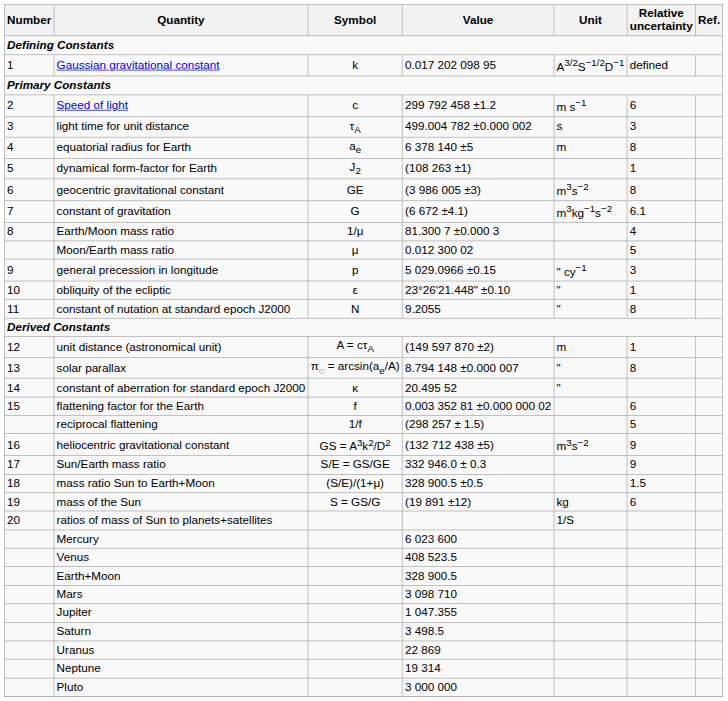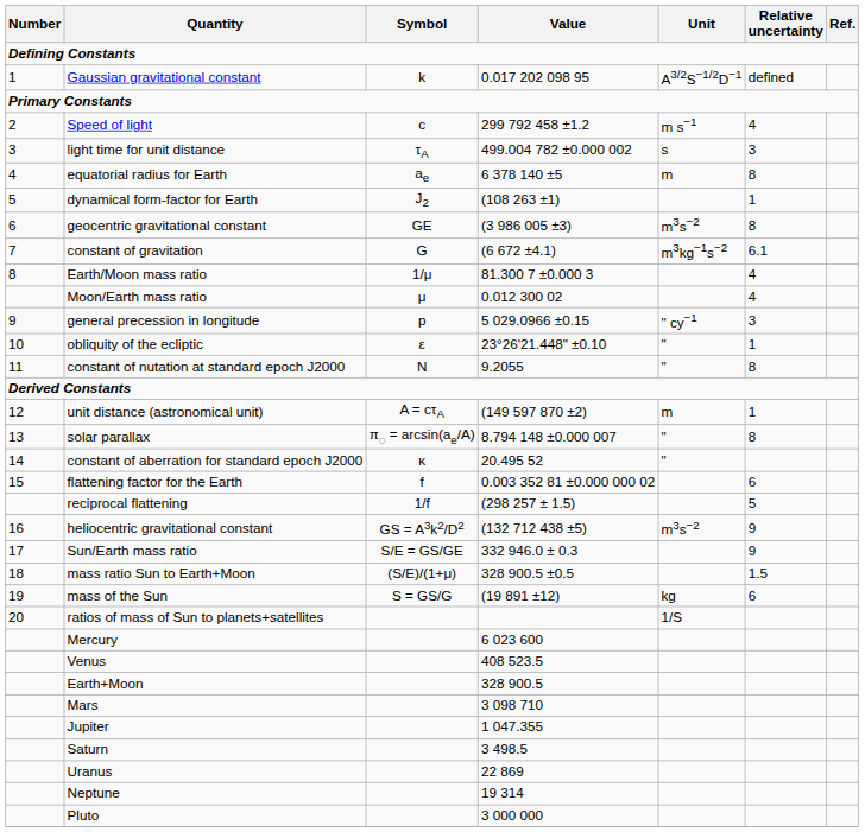 <table class="wikitable">
 <tr>
 <th>Number</th>
 <th>Quantity</th>
 <th>Symbol</th>
 <th>Value</th>
 <th>Unit</th>
 <th>Relative<br>uncertainty</th>
 <th>Ref.</th>
 </tr>
 <tr>
 <td colspan=7><strong><em>Defining Constants</em></strong></td>
 </tr>
 <tr>
 <td>1</td>
 <td><a href='#'>Gaussian gravitational constant</a></td>
 <td align=center>k</td>
 <td>0.017 202 098 95</td>
 <td>A<sup>3/2</sup>S<sup>−1/2</sup>D<sup>−1</sup></td>
 <td>defined</td>
 <td></td>
 </tr>
 <tr>
 <td colspan=7><strong><em>Primary Constants</em></strong></td>
 </tr>
 <tr>
 <td>2</td>
 <td><a href='#'>Speed of light</a></td>
 <td align=center>c</td>
 <td>299 792 458 ±1.2</td>
 <td>m s<sup>−1</sup></td>
-<td>6</td>
+<td>4</td>
 <td></td>
 </tr>
 <tr>
 <td>3</td>
 <td>light time for unit distance</td>
 <td align=center>τ<sub>A</sub></td>
 <td>499.004 782 ±0.000 002</td>
 <td>s</td>
 <td>3</td>
 <td></td>
 </tr>
 <tr>
 <td>4</td>
 <td>equatorial radius for Earth</td>
 <td align=center>a<sub>e</sub></td>
 <td>6 378 140 ±5</td>
 <td>m</td>
 <td>8</td>
 <td></td>
 </tr>
 <tr>
 <td>5</td>
 <td>dynamical form-factor for Earth</td>
 <td align=center>J<sub>2</sub></td>
 <td>(108 263 ±1)</td>
 <td></td>
 <td>1</td>
 <td></td>
 </tr>
 <tr>
 <td>6</td>
 <td>geocentric gravitational constant</td>
 <td align=center>GE</td>
 <td>(3 986 005 ±3)</td>
 <td>m<sup>3</sup>s<sup>−2</sup></td>
 <td>8</td>
 <td></td>
 </tr>
 <tr>
 <td>7</td>
 <td>constant of gravitation</td>
 <td align=center>G</td>
 <td>(6 672 ±4.1)</td>
 <td>m<sup>3</sup>kg<sup>−1</sup>s<sup>−2</sup></td>
 <td>6.1</td>
 <td></td>
 </tr>
 <tr>
 <td>8</td>
 <td>Earth/Moon mass ratio</td>
 <td align=center>1/μ</td>
 <td>81.300 7 ±0.000 3</td>
 <td></td>
 <td>4</td>
 <td></td>
 </tr>
 <tr>
 <td></td>
 <td>Moon/Earth mass ratio</td>
 <td align=center>μ</td>
 <td>0.012 300 02</td>
 <td></td>
-<td>5</td>
+<td>4</td>
 <td></td>
 </tr>
 <tr>
 <td>9</td>
 <td>general precession in longitude</td>
 <td align=center>p</td>
 <td>5 029.0966 ±0.15</td>
 <td>" cy<sup>−1</sup></td>
 <td>3</td>
 <td></td>
 </tr>
 <tr>
 <td>10</td>
 <td>obliquity of the ecliptic</td>
 <td align=center>ε</td>
 <td>23°26'21.448" ±0.10</td>
 <td>"</td>
 <td>1</td>
 <td></td>
 </tr>
 <tr>
 <td>11</td>
 <td>constant of nutation at standard epoch J2000</td>
 <td align=center>N</td>
 <td>9.2055 </td>
 <td>"</td>
 <td>8</td>
 <td></td>
 </tr>
 <tr>
 <td colspan=7><strong><em>Derived Constants</em></strong></td>
 </tr>
 <tr>
 <td>12</td>
 <td>unit distance (astronomical unit)</td>
 <td align=center>A = cτ<sub>A</sub></td>
 <td>(149 597 870 ±2)</td>
 <td>m</td>
 <td>1</td>
 <td></td>
 </tr>
 <tr>
 <td>13</td>
 <td>solar parallax</td>
 <td align=center>π<sub>◌</sub> = arcsin(a<sub>e</sub>/A)</td>
 <td>8.794 148 ±0.000 007</td>
 <td>"</td>
 <td>8</td>
 <td></td>
 </tr>
 <tr>
 <td>14</td>
 <td>constant of aberration for standard epoch J2000</td>
 <td align=center>κ</td>
 <td>20.495 52</td>
 <td>"</td>
 <td></td>
 <td></td>
 </tr>
 <tr>
 <td>15</td>
 <td>flattening factor for the Earth</td>
 <td align=center>f</td>
 <td>0.003 352 81 ±0.000 000 02</td>
 <td></td>
 <td>6</td>
 <td></td>
 </tr>
 <tr>
 <td></td>
 <td>reciprocal flattening</td>
 <td align=center>1/f</td>
 <td>(298 257 ± 1.5)</td>
 <td></td>
 <td>5</td>
 <td></td>
 </tr>
 <tr>
 <td>16</td>
 <td>heliocentric gravitational constant</td>
 <td align=center>GS = A<sup>3</sup>k<sup>2</sup>/D<sup>2</sup></td>
 <td>(132 712 438 ±5)</td>
 <td>m<sup>3</sup>s<sup>−2</sup></td>
 <td>9</td>
 <td></td>
 </tr>
 <tr>
 <td>17</td>
 <td>Sun/Earth mass ratio</td>
 <td align=center>S/E = GS/GE</td>
 <td>332 946.0 ± 0.3</td>
 <td></td>
 <td>9</td>
 <td></td>
 </tr>
 <tr>
 <td>18</td>
 <td>mass ratio Sun to Earth+Moon</td>
 <td align=center>(S/E)/(1+μ)</td>
 <td>328 900.5 ±0.5</td>
 <td></td>
 <td>1.5</td>
 <td></td>
 </tr>
 <tr>
 <td>19</td>
 <td>mass of the Sun</td>
 <td align=center>S = GS/G</td>
 <td>(19 891 ±12)</td>
 <td>kg</td>
 <td>6</td>
 <td></td>
 </tr>
 <tr>
 <td>20</td>
 <td>ratios of mass of Sun to planets+satellites</td>
 <td></td>
 <td></td>
 <td>1/S</td>
 <td></td>
 <td></td>
 </tr>
 <tr>
 <td></td>
 <td>Mercury</td>
 <td></td>
 <td>6 023 600</td>
 <td></td>
 <td></td>
 <td></td>
 </tr>
 <tr>
 <td></td>
 <td>Venus</td>
 <td></td>
 <td>408 523.5</td>
 <td></td>
 <td></td>
 <td></td>
 </tr>
 <tr>
 <td></td>
 <td>Earth+Moon</td>
 <td></td>
 <td>328 900.5</td>
 <td></td>
 <td></td>
 <td></td>
 </tr>
 <tr>
 <td></td>
 <td>Mars</td>
 <td></td>
 <td>3 098 710</td>
 <td></td>
 <td></td>
 <td></td>
 </tr>
 <tr>
 <td></td>
 <td>Jupiter</td>
 <td></td>
 <td>1 047.355</td>
 <td></td>
 <td></td>
 <td></td>
 </tr>
 <tr>
 <td></td>
 <td>Saturn</td>
 <td></td>
 <td>3 498.5</td>
 <td></td>
 <td></td>
 <td></td>
 </tr>
 <tr>
 <td></td>
 <td>Uranus</td>
 <td></td>
 <td>22 869</td>
 <td></td>
 <td></td>
 <td></td>
 </tr>
 <tr>
 <td></td>
 <td>Neptune</td>
 <td></td>
 <td>19 314</td>
 <td></td>
 <td></td>
 <td></td>
 </tr>
 <tr>
 <td></td>
 <td>Pluto</td>
 <td></td>
 <td>3 000 000</td>
 <td></td>
 <td></td>
 <td></td>
 </tr>
 <tr>
 </tr>
 </table>
